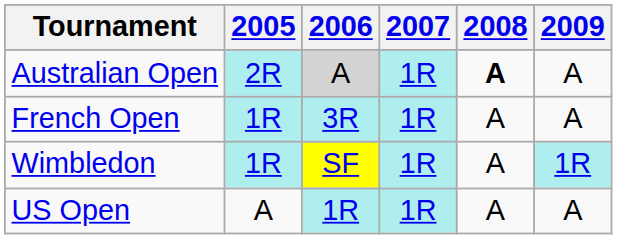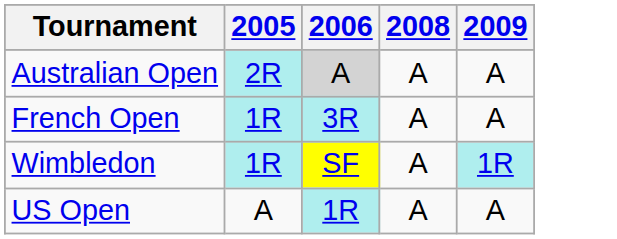 <table class="wikitable">
 <tr>
 <th>Tournament</th>
 <th><a href='#'>2005</a></th>
 <th><a href='#'>2006</a></th>
-<th><a href='#'>2007</a></th>
 <th><a href='#'>2008</a></th>
 <th><a href='#'>2009</a></th>
 </tr>
 <tr>
 <td><a href='#'>Australian Open</a></td>
 <td align="center" style="background:#afeeee;"><a href='#'>2R</a></td>
 <td align="center" style="background: lightgrey;">A</td>
-<td align="center" style="background:#afeeee;"><a href='#'>1R</a></td>
-<td align="center"><strong>A</strong></td>
+<td align="center">A</td>
 <td align="center">A</td>
 </tr>
 <tr>
 <td><a href='#'>French Open</a></td>
 <td align="center" style="background:#afeeee;"><a href='#'>1R</a></td>
 <td align="center" style="background:#afeeee;"><a href='#'>3R</a></td>
-<td align="center" style="background:#afeeee;"><a href='#'>1R</a></td>
 <td align="center">A</td>
 <td align="center">A</td>
 </tr>
 <tr>
 <td><a href='#'>Wimbledon</a></td>
 <td align="center" style="background:#afeeee;"><a href='#'>1R</a></td>
 <td align="center" bgcolor=yellow><a href='#'>SF</a></td>
-<td align="center" style="background:#afeeee;"><a href='#'>1R</a></td>
 <td align="center">A</td>
 <td align="center" style="background:#afeeee;"><a href='#'>1R</a></td>
 </tr>
 <tr>
 <td><a href='#'>US Open</a></td>
 <td align="center">A</td>
 <td align="center" style="background:#afeeee;"><a href='#'>1R</a></td>
-<td align="center" style="background:#afeeee;"><a href='#'>1R</a></td>
 <td align="center">A</td>
 <td align="center">A</td>
 </tr>
 </table>
